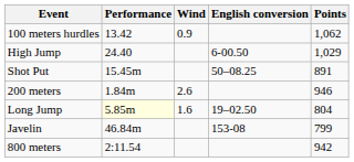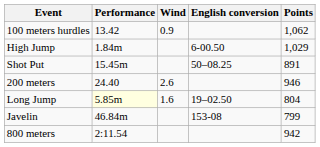 <table class="wikitable">
 <tr>
 <th>Event</th>
 <th>Performance</th>
 <th>Wind</th>
 <th>English conversion</th>
 <th>Points</th>
 </tr>
 <tr>
 <td>100 meters hurdles</td>
 <td>13.42</td>
 <td>0.9</td>
 <td></td>
 <td>1,062</td>
 </tr>
 <tr>
 <td>High Jump</td>
-<td>24.40</td>
+<td>1.84m</td>
 <td></td>
 <td>6-00.50</td>
 <td>1,029</td>
 </tr>
 <tr>
 <td>Shot Put</td>
 <td>15.45m</td>
 <td></td>
 <td>50–08.25</td>
 <td>891</td>
 </tr>
 <tr>
 <td>200 meters</td>
-<td>1.84m</td>
+<td>24.40</td>
 <td>2.6</td>
 <td></td>
 <td>946</td>
 </tr>
 <tr>
 <td>Long Jump</td>
 <td style="background: lightyellow;">5.85m</td>
 <td>1.6</td>
 <td>19–02.50</td>
 <td>804</td>
 </tr>
 <tr>
 <td>Javelin</td>
 <td>46.84m</td>
 <td></td>
 <td>153-08</td>
 <td>799</td>
 </tr>
 <tr>
 <td>800 meters</td>
 <td>2:11.54</td>
 <td></td>
 <td></td>
 <td>942</td>
 </tr>
 </table>
